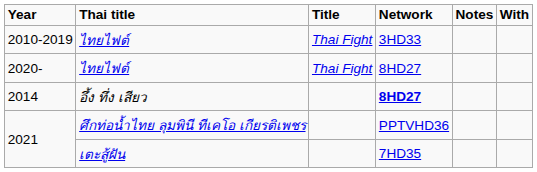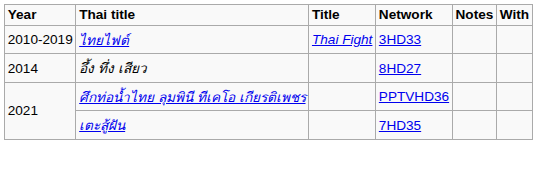 <table class="wikitable" style="font-size: 85%;">
 <tr>
 <td><strong>Year</strong></td>
 <td><strong>Thai title</strong></td>
 <td><strong>Title</strong></td>
 <td><strong>Network</strong></td>
 <td><strong>Notes</strong></td>
 <td><strong>With</strong></td>
 </tr>
 <tr>
 <td rowspan="1">2010-2019</td>
 <td><em><a href='#'>ไทยไฟต์</a></em></td>
 <td><em><a href='#'>Thai Fight</a></em></td>
 <td><a href='#'>3HD33</a></td>
 <td></td>
 <td></td>
 </tr>
 <tr>
-<td rowspan="1">2020-</td>
-<td><em><a href='#'>ไทยไฟต์</a></em></td>
-<td><em><a href='#'>Thai Fight</a></em></td>
-<td><a href='#'>8HD27</a></td>
-<td></td>
-<td></td>
-</tr>
-<tr>
 <td rowspan="1">2014</td>
 <td><em>อึ้ง ทึ่ง เสียว</em></td>
 <td><em> </em></td>
-<td><strong><a href='#'>8HD27</a></strong></td>
+<td><a href='#'>8HD27</a></td>
 <td></td>
 <td></td>
 </tr>
 <tr>
 <td rowspan="2">2021</td>
 <td><em><a href='#'>ศึกท่อน้ำไทย ลุมพินี ทีเคโอ เกียรติเพชร</a></em></td>
 <td><em> </em></td>
 <td><a href='#'>PPTVHD36</a></td>
 <td></td>
 <td></td>
 </tr>
 <tr>
 <td><em><a href='#'>เตะสู้ฝัน</a></em></td>
 <td><em> </em></td>
 <td><a href='#'>7HD35</a></td>
 <td></td>
 <td></td>
 </tr>
 <tr>
 </tr>
 </table>
